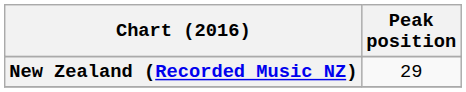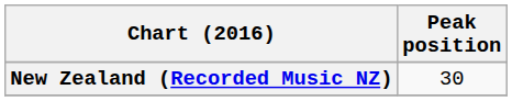 <table class="wikitable sortable plainrowheaders" style="text-align:center;">
 <tr>
 <th scope="col">Chart (2016)</th>
 <th scope="col">Peak<br>position</th>
 </tr>
 <tr>
 </tr>
 <tr>
 </tr>
 <tr>
 </tr>
 <tr>
 </tr>
 <tr>
 <th scope="row">New Zealand (<a href='#'>Recorded Music NZ</a>)</th>
-<td>29</td>
+<td>30</td>
 </tr>
 <tr>
 </tr>
 </table>
